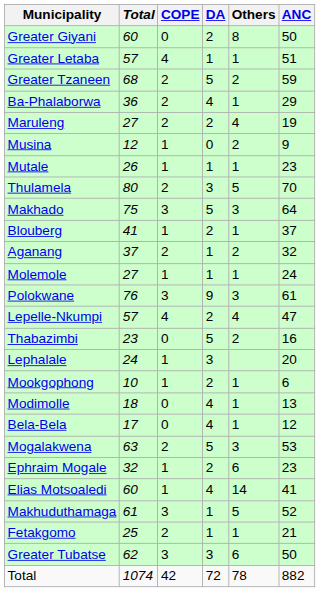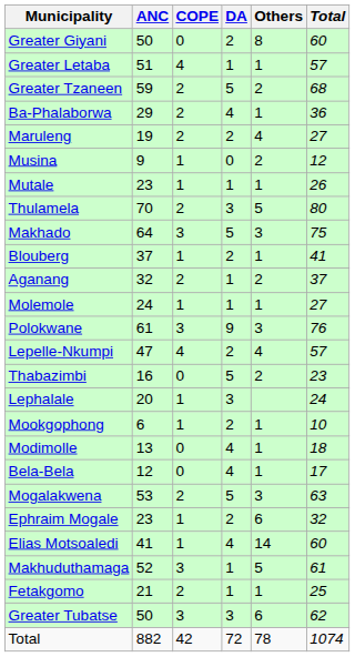 <table class="wikitable">
 <tr>
 <th>Municipality</th>
-<th><em>Total</em></th>
+<th><a href='#'>ANC</a></th>
 <th><a href='#'>COPE</a></th>
 <th><a href='#'>DA</a></th>
 <th>Others</th>
-<th><a href='#'>ANC</a></th>
+<th><em>Total</em></th>
 </tr>
 <tr style="background:#cfc;">
 <td><a href='#'>Greater Giyani</a></td>
-<td><em>60</em></td>
+<td>50</td>
 <td>0</td>
 <td>2</td>
 <td>8</td>
-<td>50</td>
+<td><em>60</em></td>
 </tr>
 <tr style="background:#cfc;">
 <td><a href='#'>Greater Letaba</a></td>
-<td><em>57</em></td>
+<td>51</td>
 <td>4</td>
 <td>1</td>
 <td>1</td>
-<td>51</td>
+<td><em>57</em></td>
 </tr>
 <tr style="background:#cfc;">
 <td><a href='#'>Greater Tzaneen</a></td>
-<td><em>68</em></td>
+<td>59</td>
 <td>2</td>
 <td>5</td>
 <td>2</td>
-<td>59</td>
+<td><em>68</em></td>
 </tr>
 <tr style="background:#cfc;">
 <td><a href='#'>Ba-Phalaborwa</a></td>
-<td><em>36</em></td>
+<td>29</td>
 <td>2</td>
 <td>4</td>
 <td>1</td>
-<td>29</td>
+<td><em>36</em></td>
 </tr>
 <tr style="background:#cfc;">
 <td><a href='#'>Maruleng</a></td>
-<td><em>27</em></td>
+<td>19</td>
 <td>2</td>
 <td>2</td>
 <td>4</td>
-<td>19</td>
+<td><em>27</em></td>
 </tr>
 <tr style="background:#cfc;">
 <td><a href='#'>Musina</a></td>
-<td><em>12</em></td>
+<td>9</td>
 <td>1</td>
 <td>0</td>
 <td>2</td>
-<td>9</td>
+<td><em>12</em></td>
 </tr>
 <tr style="background:#cfc;">
 <td><a href='#'>Mutale</a></td>
-<td><em>26</em></td>
+<td>23</td>
 <td>1</td>
 <td>1</td>
 <td>1</td>
-<td>23</td>
+<td><em>26</em></td>
 </tr>
 <tr style="background:#cfc;">
 <td><a href='#'>Thulamela</a></td>
-<td><em>80</em></td>
+<td>70</td>
 <td>2</td>
 <td>3</td>
 <td>5</td>
-<td>70</td>
+<td><em>80</em></td>
 </tr>
 <tr style="background:#cfc;">
 <td><a href='#'>Makhado</a></td>
-<td><em>75</em></td>
+<td>64</td>
 <td>3</td>
 <td>5</td>
 <td>3</td>
-<td>64</td>
+<td><em>75</em></td>
 </tr>
 <tr style="background:#cfc;">
 <td><a href='#'>Blouberg</a></td>
-<td><em>41</em></td>
+<td>37</td>
 <td>1</td>
 <td>2</td>
 <td>1</td>
-<td>37</td>
+<td><em>41</em></td>
 </tr>
 <tr style="background:#cfc;">
 <td><a href='#'>Aganang</a></td>
-<td><em>37</em></td>
+<td>32</td>
 <td>2</td>
 <td>1</td>
 <td>2</td>
-<td>32</td>
+<td><em>37</em></td>
 </tr>
 <tr style="background:#cfc;">
 <td><a href='#'>Molemole</a></td>
-<td><em>27</em></td>
+<td>24</td>
 <td>1</td>
 <td>1</td>
 <td>1</td>
-<td>24</td>
+<td><em>27</em></td>
 </tr>
 <tr style="background:#cfc;">
 <td><a href='#'>Polokwane</a></td>
-<td><em>76</em></td>
+<td>61</td>
 <td>3</td>
 <td>9</td>
 <td>3</td>
-<td>61</td>
+<td><em>76</em></td>
 </tr>
 <tr style="background:#cfc;">
 <td><a href='#'>Lepelle-Nkumpi</a></td>
-<td><em>57</em></td>
+<td>47</td>
 <td>4</td>
 <td>2</td>
 <td>4</td>
-<td>47</td>
+<td><em>57</em></td>
 </tr>
 <tr style="background:#cfc;">
 <td><a href='#'>Thabazimbi</a></td>
-<td><em>23</em></td>
+<td>16</td>
 <td>0</td>
 <td>5</td>
 <td>2</td>
-<td>16</td>
+<td><em>23</em></td>
 </tr>
 <tr style="background:#cfc;">
 <td><a href='#'>Lephalale</a></td>
-<td><em>24</em></td>
+<td>20</td>
 <td>1</td>
 <td>3</td>
 <td></td>
-<td>20</td>
+<td><em>24</em></td>
 </tr>
 <tr style="background:#cfc;">
 <td><a href='#'>Mookgophong</a></td>
-<td><em>10</em></td>
+<td>6</td>
 <td>1</td>
 <td>2</td>
 <td>1</td>
-<td>6</td>
+<td><em>10</em></td>
 </tr>
 <tr style="background:#cfc;">
 <td><a href='#'>Modimolle</a></td>
-<td><em>18</em></td>
+<td>13</td>
 <td>0</td>
 <td>4</td>
 <td>1</td>
-<td>13</td>
+<td><em>18</em></td>
 </tr>
 <tr style="background:#cfc;">
 <td><a href='#'>Bela-Bela</a></td>
-<td><em>17</em></td>
+<td>12</td>
 <td>0</td>
 <td>4</td>
 <td>1</td>
-<td>12</td>
+<td><em>17</em></td>
 </tr>
 <tr style="background:#cfc;">
 <td><a href='#'>Mogalakwena</a></td>
-<td><em>63</em></td>
+<td>53</td>
 <td>2</td>
 <td>5</td>
 <td>3</td>
-<td>53</td>
+<td><em>63</em></td>
 </tr>
 <tr style="background:#cfc;">
 <td><a href='#'>Ephraim Mogale</a></td>
-<td><em>32</em></td>
+<td>23</td>
 <td>1</td>
 <td>2</td>
 <td>6</td>
-<td>23</td>
+<td><em>32</em></td>
 </tr>
 <tr style="background:#cfc;">
 <td><a href='#'>Elias Motsoaledi</a></td>
-<td><em>60</em></td>
+<td>41</td>
 <td>1</td>
 <td>4</td>
 <td>14</td>
-<td>41</td>
+<td><em>60</em></td>
 </tr>
 <tr style="background:#cfc;">
 <td><a href='#'>Makhuduthamaga</a></td>
-<td><em>61</em></td>
+<td>52</td>
 <td>3</td>
 <td>1</td>
 <td>5</td>
-<td>52</td>
+<td><em>61</em></td>
 </tr>
 <tr style="background:#cfc;">
 <td><a href='#'>Fetakgomo</a></td>
-<td><em>25</em></td>
+<td>21</td>
 <td>2</td>
 <td>1</td>
 <td>1</td>
-<td>21</td>
+<td><em>25</em></td>
 </tr>
 <tr style="background:#cfc;">
 <td><a href='#'>Greater Tubatse</a></td>
-<td><em>62</em></td>
+<td>50</td>
 <td>3</td>
 <td>3</td>
 <td>6</td>
-<td>50</td>
+<td><em>62</em></td>
 </tr>
 <tr>
 <td>Total</td>
-<td><em>1074</em></td>
+<td>882</td>
 <td>42</td>
 <td>72</td>
 <td>78</td>
-<td>882</td>
+<td><em>1074</em></td>
 </tr>
 </table>
